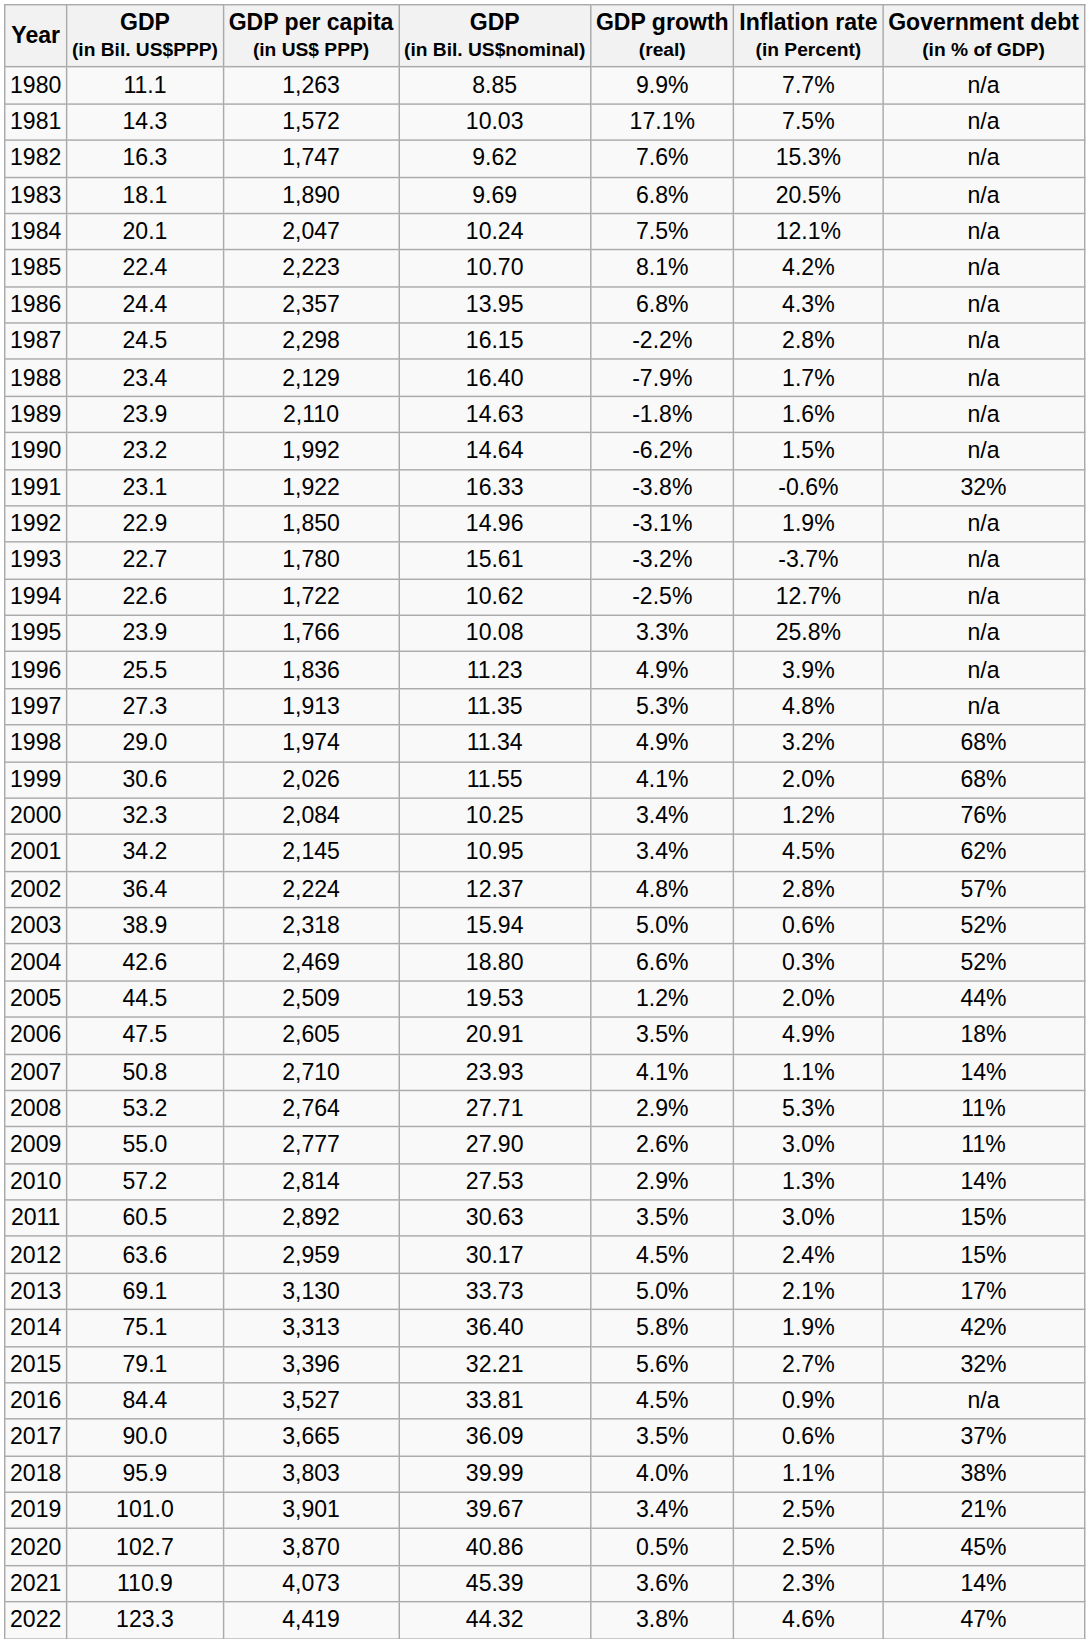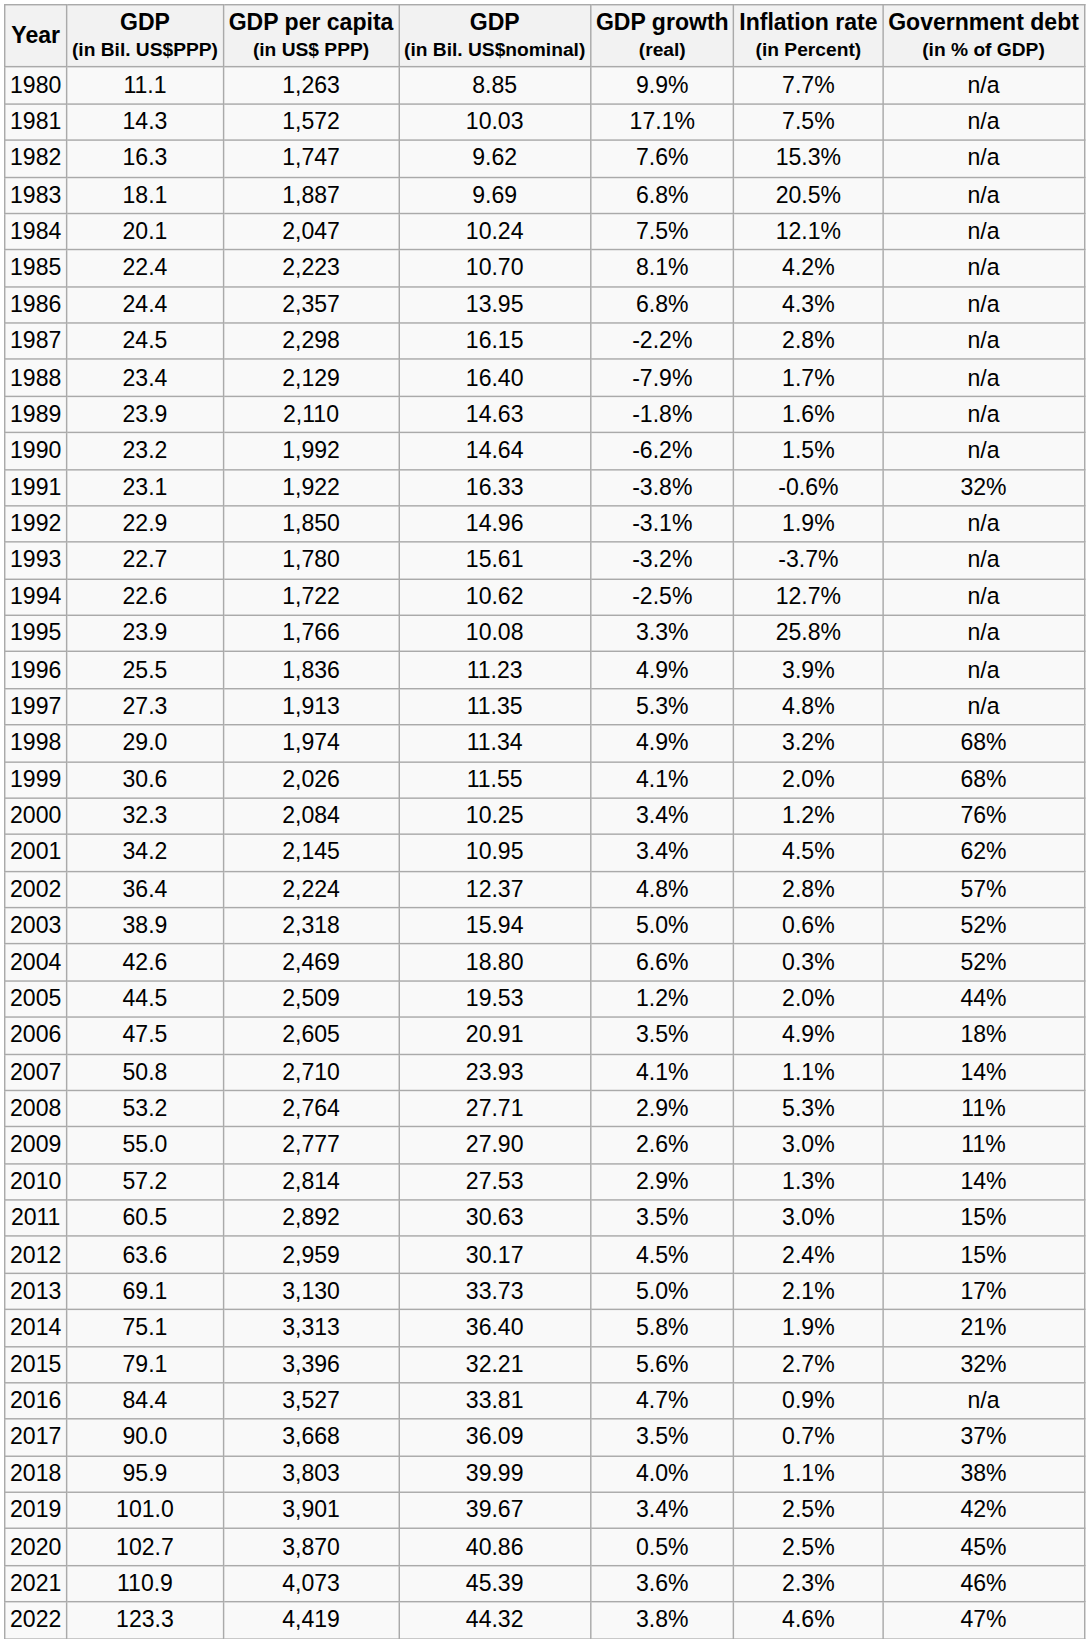 <table class="wikitable" style="text-align:center;">
 <tr>
 <th>Year</th>
 <th>GDP<br><small>(in Bil. US$PPP)</small></th>
 <th>GDP per capita<br><small>(in US$ PPP)</small></th>
 <th>GDP<br><small>(in Bil. US$nominal)</small></th>
 <th>GDP growth<br><small>(real)</small></th>
 <th>Inflation rate<br><small>(in Percent)</small></th>
 <th>Government debt<br><small>(in % of GDP)</small></th>
 </tr>
 <tr>
 <td>1980</td>
 <td>11.1</td>
 <td>1,263</td>
 <td>8.85</td>
 <td>9.9%</td>
 <td>7.7%</td>
 <td>n/a</td>
 </tr>
 <tr>
 <td>1981</td>
 <td>14.3</td>
 <td>1,572</td>
 <td>10.03</td>
 <td>17.1%</td>
 <td>7.5%</td>
 <td>n/a</td>
 </tr>
 <tr>
 <td>1982</td>
 <td>16.3</td>
 <td>1,747</td>
 <td>9.62</td>
 <td>7.6%</td>
 <td>15.3%</td>
 <td>n/a</td>
 </tr>
 <tr>
 <td>1983</td>
 <td>18.1</td>
-<td>1,890</td>
+<td>1,887</td>
 <td>9.69</td>
 <td>6.8%</td>
 <td>20.5%</td>
 <td>n/a</td>
 </tr>
 <tr>
 <td>1984</td>
 <td>20.1</td>
 <td>2,047</td>
 <td>10.24</td>
 <td>7.5%</td>
 <td>12.1%</td>
 <td>n/a</td>
 </tr>
 <tr>
 <td>1985</td>
 <td>22.4</td>
 <td>2,223</td>
 <td>10.70</td>
 <td>8.1%</td>
 <td>4.2%</td>
 <td>n/a</td>
 </tr>
 <tr>
 <td>1986</td>
 <td>24.4</td>
 <td>2,357</td>
 <td>13.95</td>
 <td>6.8%</td>
 <td>4.3%</td>
 <td>n/a</td>
 </tr>
 <tr>
 <td>1987</td>
 <td>24.5</td>
 <td>2,298</td>
 <td>16.15</td>
 <td>-2.2%</td>
 <td>2.8%</td>
 <td>n/a</td>
 </tr>
 <tr>
 <td>1988</td>
 <td>23.4</td>
 <td>2,129</td>
 <td>16.40</td>
 <td>-7.9%</td>
 <td>1.7%</td>
 <td>n/a</td>
 </tr>
 <tr>
 <td>1989</td>
 <td>23.9</td>
 <td>2,110</td>
 <td>14.63</td>
 <td>-1.8%</td>
 <td>1.6%</td>
 <td>n/a</td>
 </tr>
 <tr>
 <td>1990</td>
 <td>23.2</td>
 <td>1,992</td>
 <td>14.64</td>
 <td>-6.2%</td>
 <td>1.5%</td>
 <td>n/a</td>
 </tr>
 <tr>
 <td>1991</td>
 <td>23.1</td>
 <td>1,922</td>
 <td>16.33</td>
 <td>-3.8%</td>
 <td>-0.6%</td>
 <td>32%</td>
 </tr>
 <tr>
 <td>1992</td>
 <td>22.9</td>
 <td>1,850</td>
 <td>14.96</td>
 <td>-3.1%</td>
 <td>1.9%</td>
 <td>n/a</td>
 </tr>
 <tr>
 <td>1993</td>
 <td>22.7</td>
 <td>1,780</td>
 <td>15.61</td>
 <td>-3.2%</td>
 <td>-3.7%</td>
 <td>n/a</td>
 </tr>
 <tr>
 <td>1994</td>
 <td>22.6</td>
 <td>1,722</td>
 <td>10.62</td>
 <td>-2.5%</td>
 <td>12.7%</td>
 <td>n/a</td>
 </tr>
 <tr>
 <td>1995</td>
 <td>23.9</td>
 <td>1,766</td>
 <td>10.08</td>
 <td>3.3%</td>
 <td>25.8%</td>
 <td>n/a</td>
 </tr>
 <tr>
 <td>1996</td>
 <td>25.5</td>
 <td>1,836</td>
 <td>11.23</td>
 <td>4.9%</td>
 <td>3.9%</td>
 <td>n/a</td>
 </tr>
 <tr>
 <td>1997</td>
 <td>27.3</td>
 <td>1,913</td>
 <td>11.35</td>
 <td>5.3%</td>
 <td>4.8%</td>
 <td>n/a</td>
 </tr>
 <tr>
 <td>1998</td>
 <td>29.0</td>
 <td>1,974</td>
 <td>11.34</td>
 <td>4.9%</td>
 <td>3.2%</td>
 <td>68%</td>
 </tr>
 <tr>
 <td>1999</td>
 <td>30.6</td>
 <td>2,026</td>
 <td>11.55</td>
 <td>4.1%</td>
 <td>2.0%</td>
 <td>68%</td>
 </tr>
 <tr>
 <td>2000</td>
 <td>32.3</td>
 <td>2,084</td>
 <td>10.25</td>
 <td>3.4%</td>
 <td>1.2%</td>
 <td>76%</td>
 </tr>
 <tr>
 <td>2001</td>
 <td>34.2</td>
 <td>2,145</td>
 <td>10.95</td>
 <td>3.4%</td>
 <td>4.5%</td>
 <td>62%</td>
 </tr>
 <tr>
 <td>2002</td>
 <td>36.4</td>
 <td>2,224</td>
 <td>12.37</td>
 <td>4.8%</td>
 <td>2.8%</td>
 <td>57%</td>
 </tr>
 <tr>
 <td>2003</td>
 <td>38.9</td>
 <td>2,318</td>
 <td>15.94</td>
 <td>5.0%</td>
 <td>0.6%</td>
 <td>52%</td>
 </tr>
 <tr>
 <td>2004</td>
 <td>42.6</td>
 <td>2,469</td>
 <td>18.80</td>
 <td>6.6%</td>
 <td>0.3%</td>
 <td>52%</td>
 </tr>
 <tr>
 <td>2005</td>
 <td>44.5</td>
 <td>2,509</td>
 <td>19.53</td>
 <td>1.2%</td>
 <td>2.0%</td>
 <td>44%</td>
 </tr>
 <tr>
 <td>2006</td>
 <td>47.5</td>
 <td>2,605</td>
 <td>20.91</td>
 <td>3.5%</td>
 <td>4.9%</td>
 <td>18%</td>
 </tr>
 <tr>
 <td>2007</td>
 <td>50.8</td>
 <td>2,710</td>
 <td>23.93</td>
 <td>4.1%</td>
 <td>1.1%</td>
 <td>14%</td>
 </tr>
 <tr>
 <td>2008</td>
 <td>53.2</td>
 <td>2,764</td>
 <td>27.71</td>
 <td>2.9%</td>
 <td>5.3%</td>
 <td>11%</td>
 </tr>
 <tr>
 <td>2009</td>
 <td>55.0</td>
 <td>2,777</td>
 <td>27.90</td>
 <td>2.6%</td>
 <td>3.0%</td>
 <td>11%</td>
 </tr>
 <tr>
 <td>2010</td>
 <td>57.2</td>
 <td>2,814</td>
 <td>27.53</td>
 <td>2.9%</td>
 <td>1.3%</td>
 <td>14%</td>
 </tr>
 <tr>
 <td>2011</td>
 <td>60.5</td>
 <td>2,892</td>
 <td>30.63</td>
 <td>3.5%</td>
 <td>3.0%</td>
 <td>15%</td>
 </tr>
 <tr>
 <td>2012</td>
 <td>63.6</td>
 <td>2,959</td>
 <td>30.17</td>
 <td>4.5%</td>
 <td>2.4%</td>
 <td>15%</td>
 </tr>
 <tr>
 <td>2013</td>
 <td>69.1</td>
 <td>3,130</td>
 <td>33.73</td>
 <td>5.0%</td>
 <td>2.1%</td>
 <td>17%</td>
 </tr>
 <tr>
 <td>2014</td>
 <td>75.1</td>
 <td>3,313</td>
 <td>36.40</td>
 <td>5.8%</td>
 <td>1.9%</td>
-<td>42%</td>
+<td>21%</td>
 </tr>
 <tr>
 <td>2015</td>
 <td>79.1</td>
 <td>3,396</td>
 <td>32.21</td>
 <td>5.6%</td>
 <td>2.7%</td>
 <td>32%</td>
 </tr>
 <tr>
 <td>2016</td>
 <td>84.4</td>
 <td>3,527</td>
 <td>33.81</td>
-<td>4.5%</td>
+<td>4.7%</td>
 <td>0.9%</td>
 <td>n/a</td>
 </tr>
 <tr>
 <td>2017</td>
 <td>90.0</td>
-<td>3,665</td>
+<td>3,668</td>
 <td>36.09</td>
 <td>3.5%</td>
-<td>0.6%</td>
+<td>0.7%</td>
 <td>37%</td>
 </tr>
 <tr>
 <td>2018</td>
 <td>95.9</td>
 <td>3,803</td>
 <td>39.99</td>
 <td>4.0%</td>
 <td>1.1%</td>
 <td>38%</td>
 </tr>
 <tr>
 <td>2019</td>
 <td>101.0</td>
 <td>3,901</td>
 <td>39.67</td>
 <td>3.4%</td>
 <td>2.5%</td>
-<td>21%</td>
+<td>42%</td>
 </tr>
 <tr>
 <td>2020</td>
 <td>102.7</td>
 <td>3,870</td>
 <td>40.86</td>
 <td>0.5%</td>
 <td>2.5%</td>
 <td>45%</td>
 </tr>
 <tr>
 <td>2021</td>
 <td>110.9</td>
 <td>4,073</td>
 <td>45.39</td>
 <td>3.6%</td>
 <td>2.3%</td>
-<td>14%</td>
+<td>46%</td>
 </tr>
 <tr>
 <td>2022</td>
 <td>123.3</td>
 <td>4,419</td>
 <td>44.32</td>
 <td>3.8%</td>
 <td>4.6%</td>
 <td>47%</td>
 </tr>
 </table>
